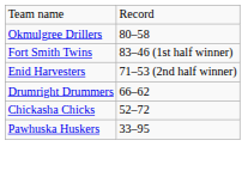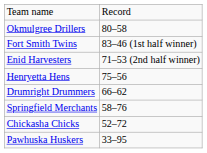 <table class="wikitable">
 <tr>
 <td>Team name</td>
 <td>Record</td>
 </tr>
 <tr>
 <td><a href='#'>Okmulgree Drillers</a></td>
 <td>80–58</td>
 </tr>
 <tr>
 <td><a href='#'>Fort Smith Twins</a></td>
 <td>83–46 (1st half winner)</td>
 </tr>
 <tr>
 <td><a href='#'>Enid Harvesters</a></td>
 <td>71–53 (2nd half winner)</td>
 </tr>
 <tr>
+<td><a href='#'>Henryetta Hens</a></td>
+<td>75–56</td>
+</tr>
+<tr>
 <td><a href='#'>Drumright Drummers</a></td>
 <td>66–62</td>
+</tr>
+<tr>
+<td><a href='#'>Springfield Merchants</a></td>
+<td>58–76</td>
 </tr>
 <tr>
 <td><a href='#'>Chickasha Chicks</a></td>
 <td>52–72</td>
 </tr>
 <tr>
 <td><a href='#'>Pawhuska Huskers</a></td>
 <td>33–95</td>
 </tr>
 </table>
